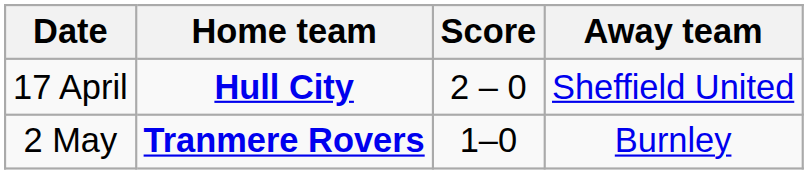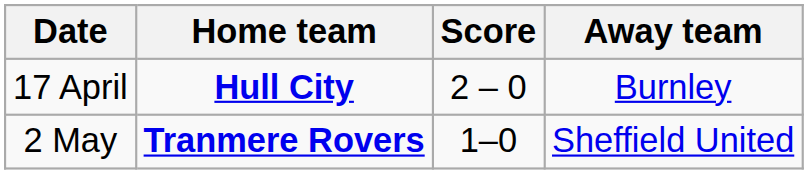 <table class="wikitable" style="text-align: center">
 <tr>
 <th>Date</th>
 <th>Home team</th>
 <th>Score</th>
 <th>Away team</th>
 </tr>
 <tr>
 <td>17 April</td>
 <td><strong><a href='#'>Hull City</a></strong></td>
 <td>2 – 0</td>
-<td><a href='#'>Sheffield United</a></td>
+<td><a href='#'>Burnley</a></td>
 </tr>
 <tr>
 <td>2 May</td>
 <td><strong><a href='#'>Tranmere Rovers</a></strong></td>
 <td>1–0</td>
-<td><a href='#'>Burnley</a></td>
+<td><a href='#'>Sheffield United</a></td>
 </tr>
 </table>
